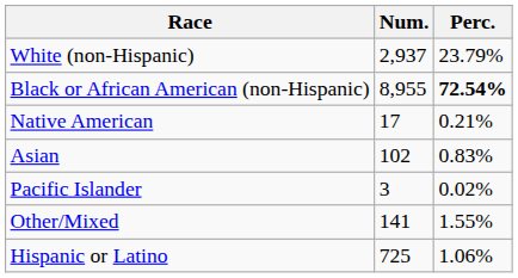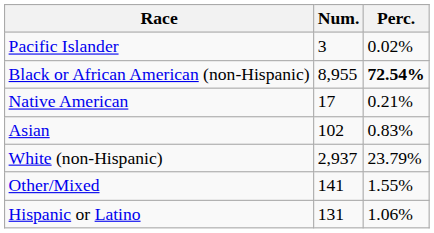 <table class="wikitable">
 <tr>
 <th>Race</th>
 <th>Num.</th>
 <th>Perc.</th>
 </tr>
 <tr>
-<td><a href='#'>White</a> (non-Hispanic)</td>
-<td>2,937</td>
-<td>23.79%</td>
+<td><a href='#'>Pacific Islander</a></td>
+<td>3</td>
+<td>0.02%</td>
 </tr>
 <tr>
 <td><a href='#'>Black or African American</a> (non-Hispanic)</td>
 <td>8,955</td>
 <td><strong>72.54%</strong></td>
 </tr>
 <tr>
 <td><a href='#'>Native American</a></td>
 <td>17</td>
 <td>0.21%</td>
 </tr>
 <tr>
 <td><a href='#'>Asian</a></td>
 <td>102</td>
 <td>0.83%</td>
 </tr>
 <tr>
-<td><a href='#'>Pacific Islander</a></td>
-<td>3</td>
-<td>0.02%</td>
+<td><a href='#'>White</a> (non-Hispanic)</td>
+<td>2,937</td>
+<td>23.79%</td>
 </tr>
 <tr>
 <td><a href='#'>Other/Mixed</a></td>
 <td>141</td>
 <td>1.55%</td>
 </tr>
 <tr>
 <td><a href='#'>Hispanic</a> or <a href='#'>Latino</a></td>
-<td>725</td>
+<td>131</td>
 <td>1.06%</td>
 </tr>
 </table>
